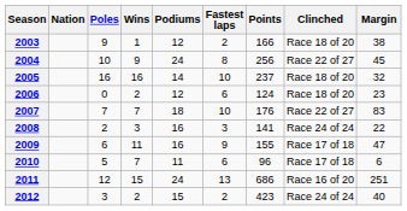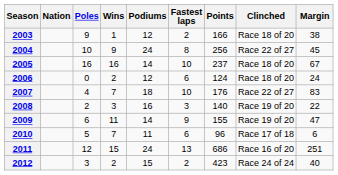 <table class="wikitable sortable" style="font-size:85%; text-align:center;">
 <tr>
 <th scope=col>Season</th>
 <th scope=col>Nation</th>
 <th scope=col><a href='#'>Poles</a></th>
 <th scope=col>Wins</th>
 <th scope=col>Podiums</th>
 <th scope=col width="40">Fastest laps</th>
 <th scope=col>Points</th>
 <th scope=col>Clinched</th>
 <th scope=col width="50">Margin</th>
 </tr>
 <tr>
 <th><a href='#'>2003</a></th>
 <td align=left></td>
 <td>9</td>
 <td>1</td>
 <td>12</td>
 <td>2</td>
 <td>166</td>
 <td>Race 18 of 20</td>
 <td>38</td>
 </tr>
 <tr>
 <th><a href='#'>2004</a></th>
 <td align=left></td>
 <td>10</td>
 <td>9</td>
 <td>24</td>
 <td>8</td>
 <td>256</td>
 <td>Race 22 of 27</td>
 <td>45</td>
 </tr>
 <tr>
 <th><a href='#'>2005</a></th>
 <td align=left></td>
 <td>16</td>
 <td>16</td>
 <td>14</td>
 <td>10</td>
 <td>237</td>
 <td>Race 18 of 20</td>
-<td>32</td>
+<td>67</td>
 </tr>
 <tr>
 <th><a href='#'>2006</a></th>
 <td align=left></td>
 <td>0</td>
 <td>2</td>
 <td>12</td>
 <td>6</td>
 <td>124</td>
 <td>Race 18 of 20</td>
-<td>23</td>
+<td>24</td>
 </tr>
 <tr>
 <th><a href='#'>2007</a></th>
 <td align=left></td>
-<td>7</td>
+<td>4</td>
 <td>7</td>
 <td>18</td>
 <td>10</td>
 <td>176</td>
 <td>Race 22 of 27</td>
 <td>83</td>
 </tr>
 <tr>
 <th><a href='#'>2008</a></th>
 <td align=left></td>
 <td>2</td>
 <td>3</td>
 <td>16</td>
 <td>3</td>
-<td>141</td>
-<td>Race 24 of 24</td>
+<td>140</td>
+<td>Race 19 of 20</td>
 <td>22</td>
 </tr>
 <tr>
 <th><a href='#'>2009</a></th>
 <td align=left></td>
 <td>6</td>
 <td>11</td>
-<td>16</td>
+<td>14</td>
 <td>9</td>
 <td>155</td>
-<td>Race 17 of 18</td>
+<td>Race 19 of 20</td>
 <td>47</td>
 </tr>
 <tr>
 <th><a href='#'>2010</a></th>
 <td align=left></td>
 <td>5</td>
 <td>7</td>
 <td>11</td>
 <td>6</td>
 <td>96</td>
 <td>Race 17 of 18</td>
 <td>6</td>
 </tr>
 <tr>
 <th><a href='#'>2011</a></th>
 <td align=left></td>
 <td>12</td>
 <td>15</td>
 <td>24</td>
 <td>13</td>
 <td>686</td>
 <td>Race 16 of 20</td>
 <td>251</td>
 </tr>
 <tr>
 <th><a href='#'>2012</a></th>
 <td align=left></td>
 <td>3</td>
 <td>2</td>
 <td>15</td>
 <td>2</td>
 <td>423</td>
 <td>Race 24 of 24</td>
 <td>40</td>
 </tr>
 </table>
